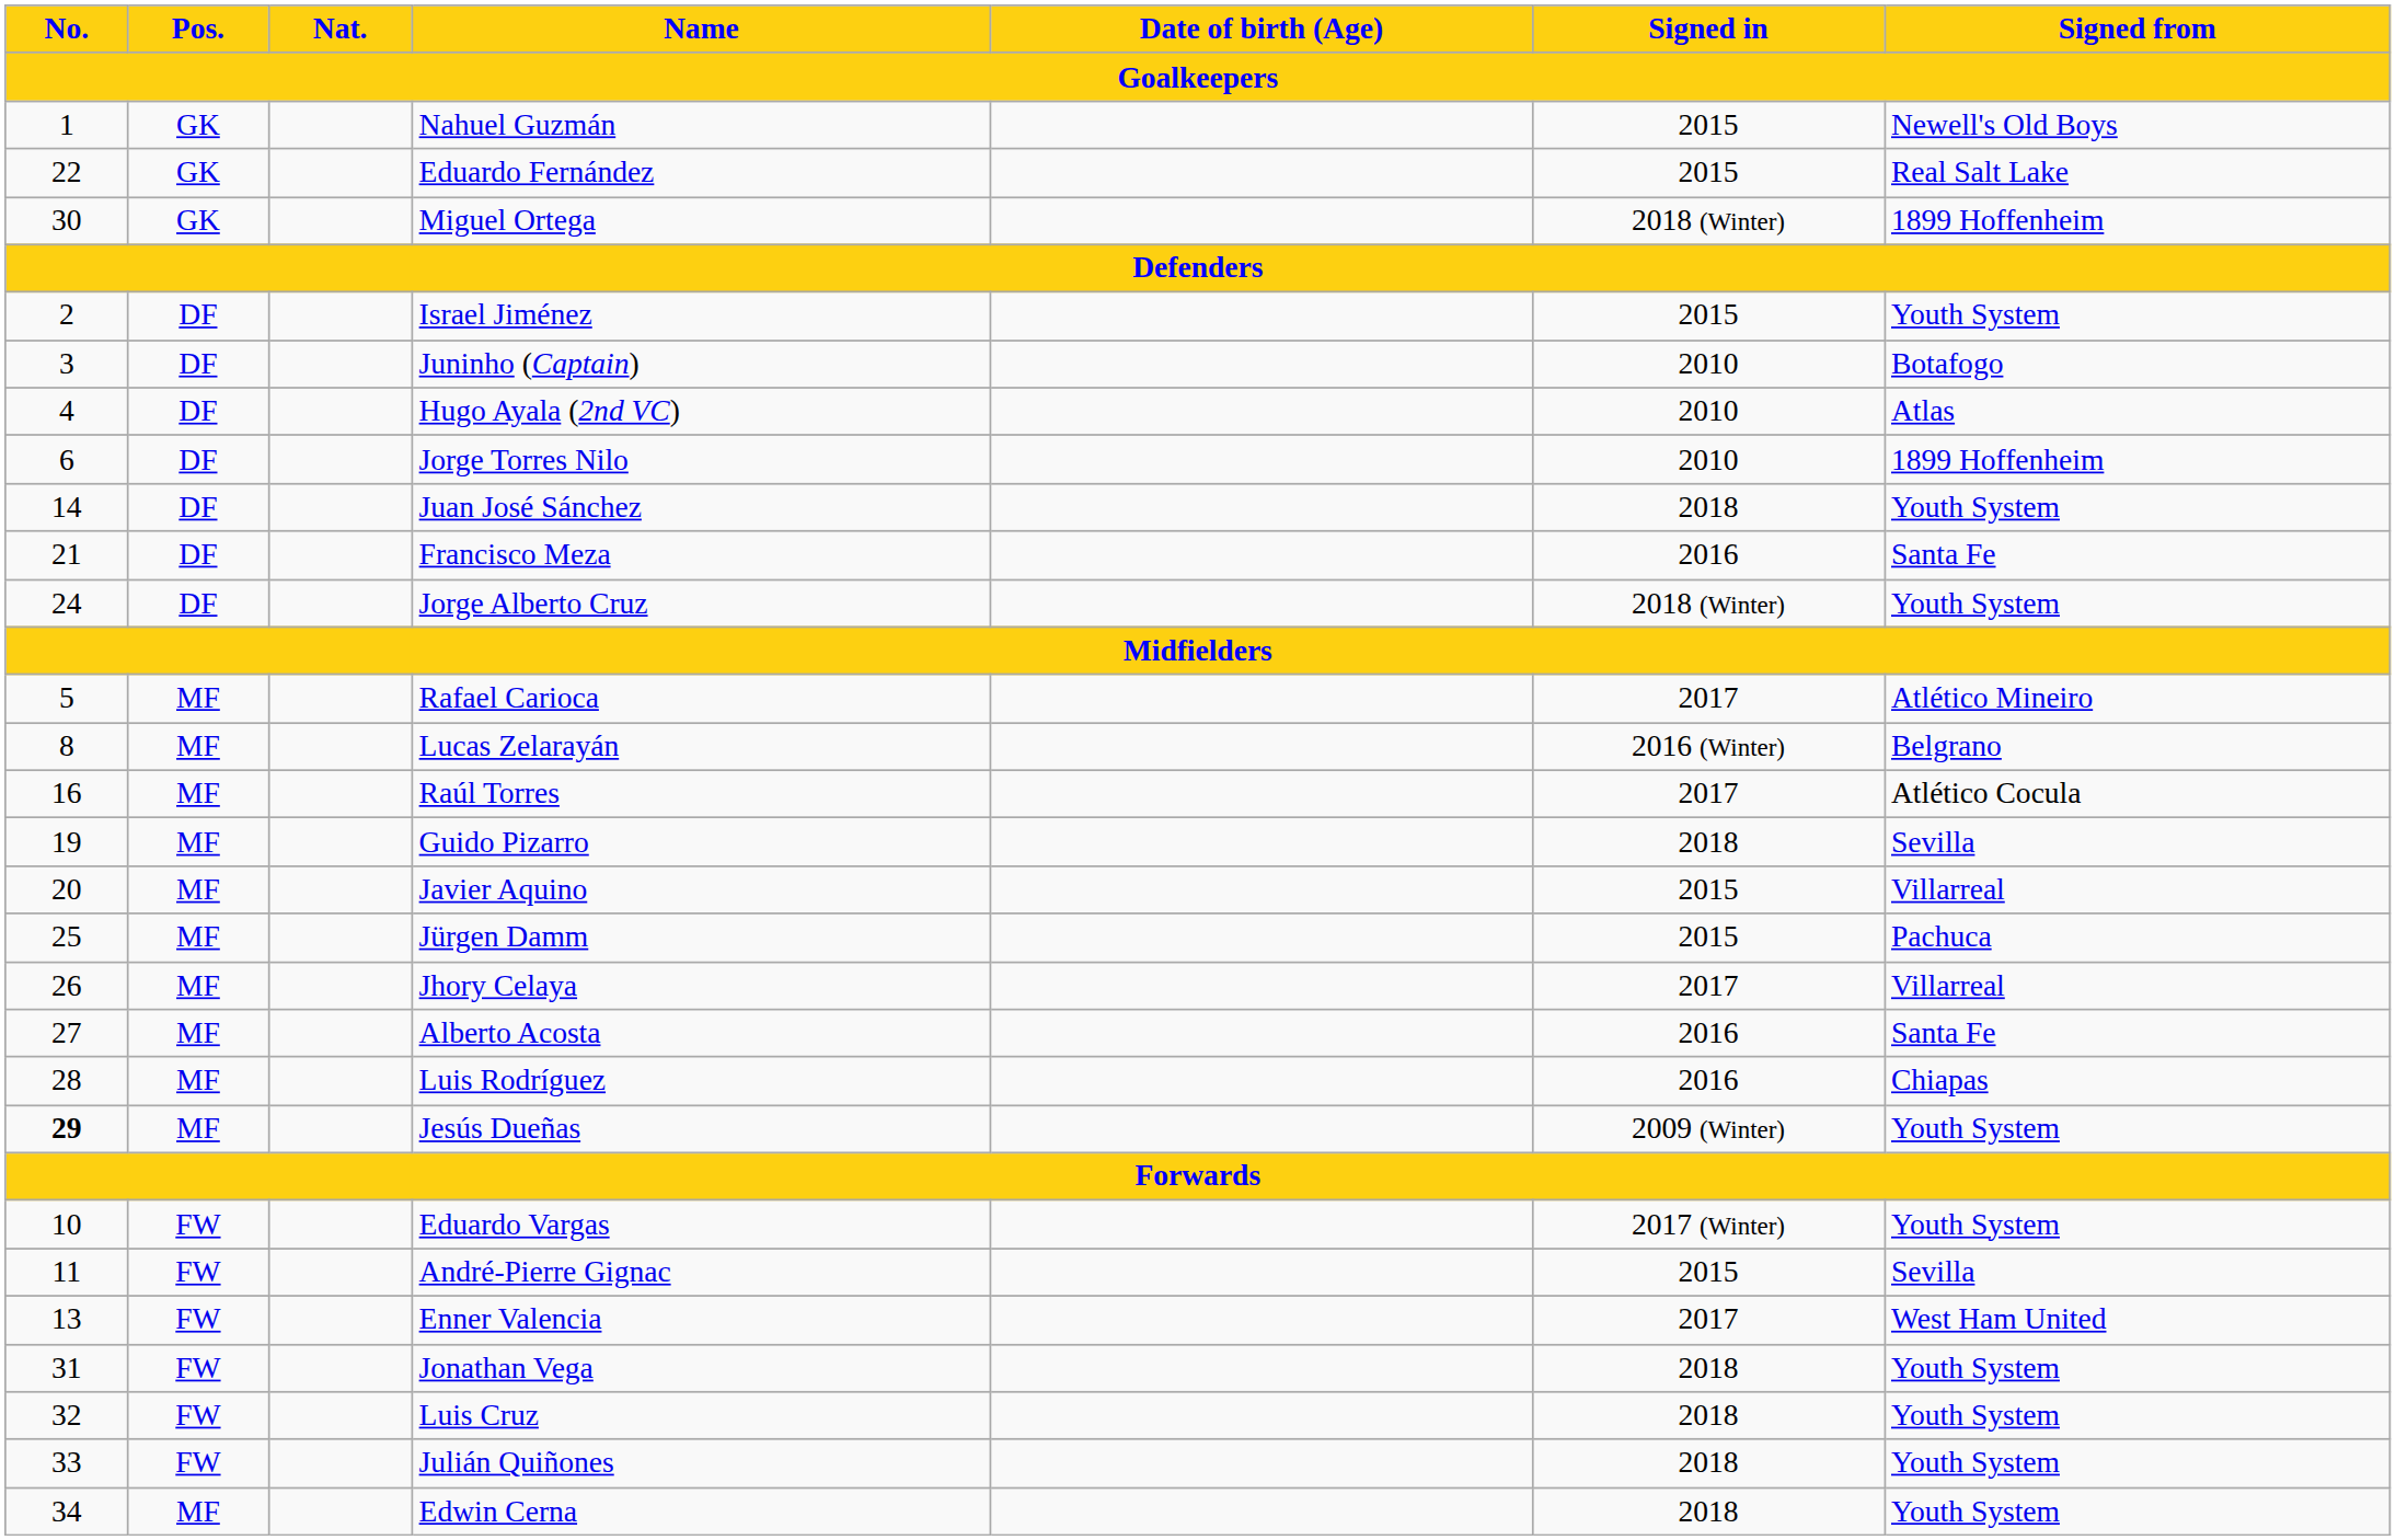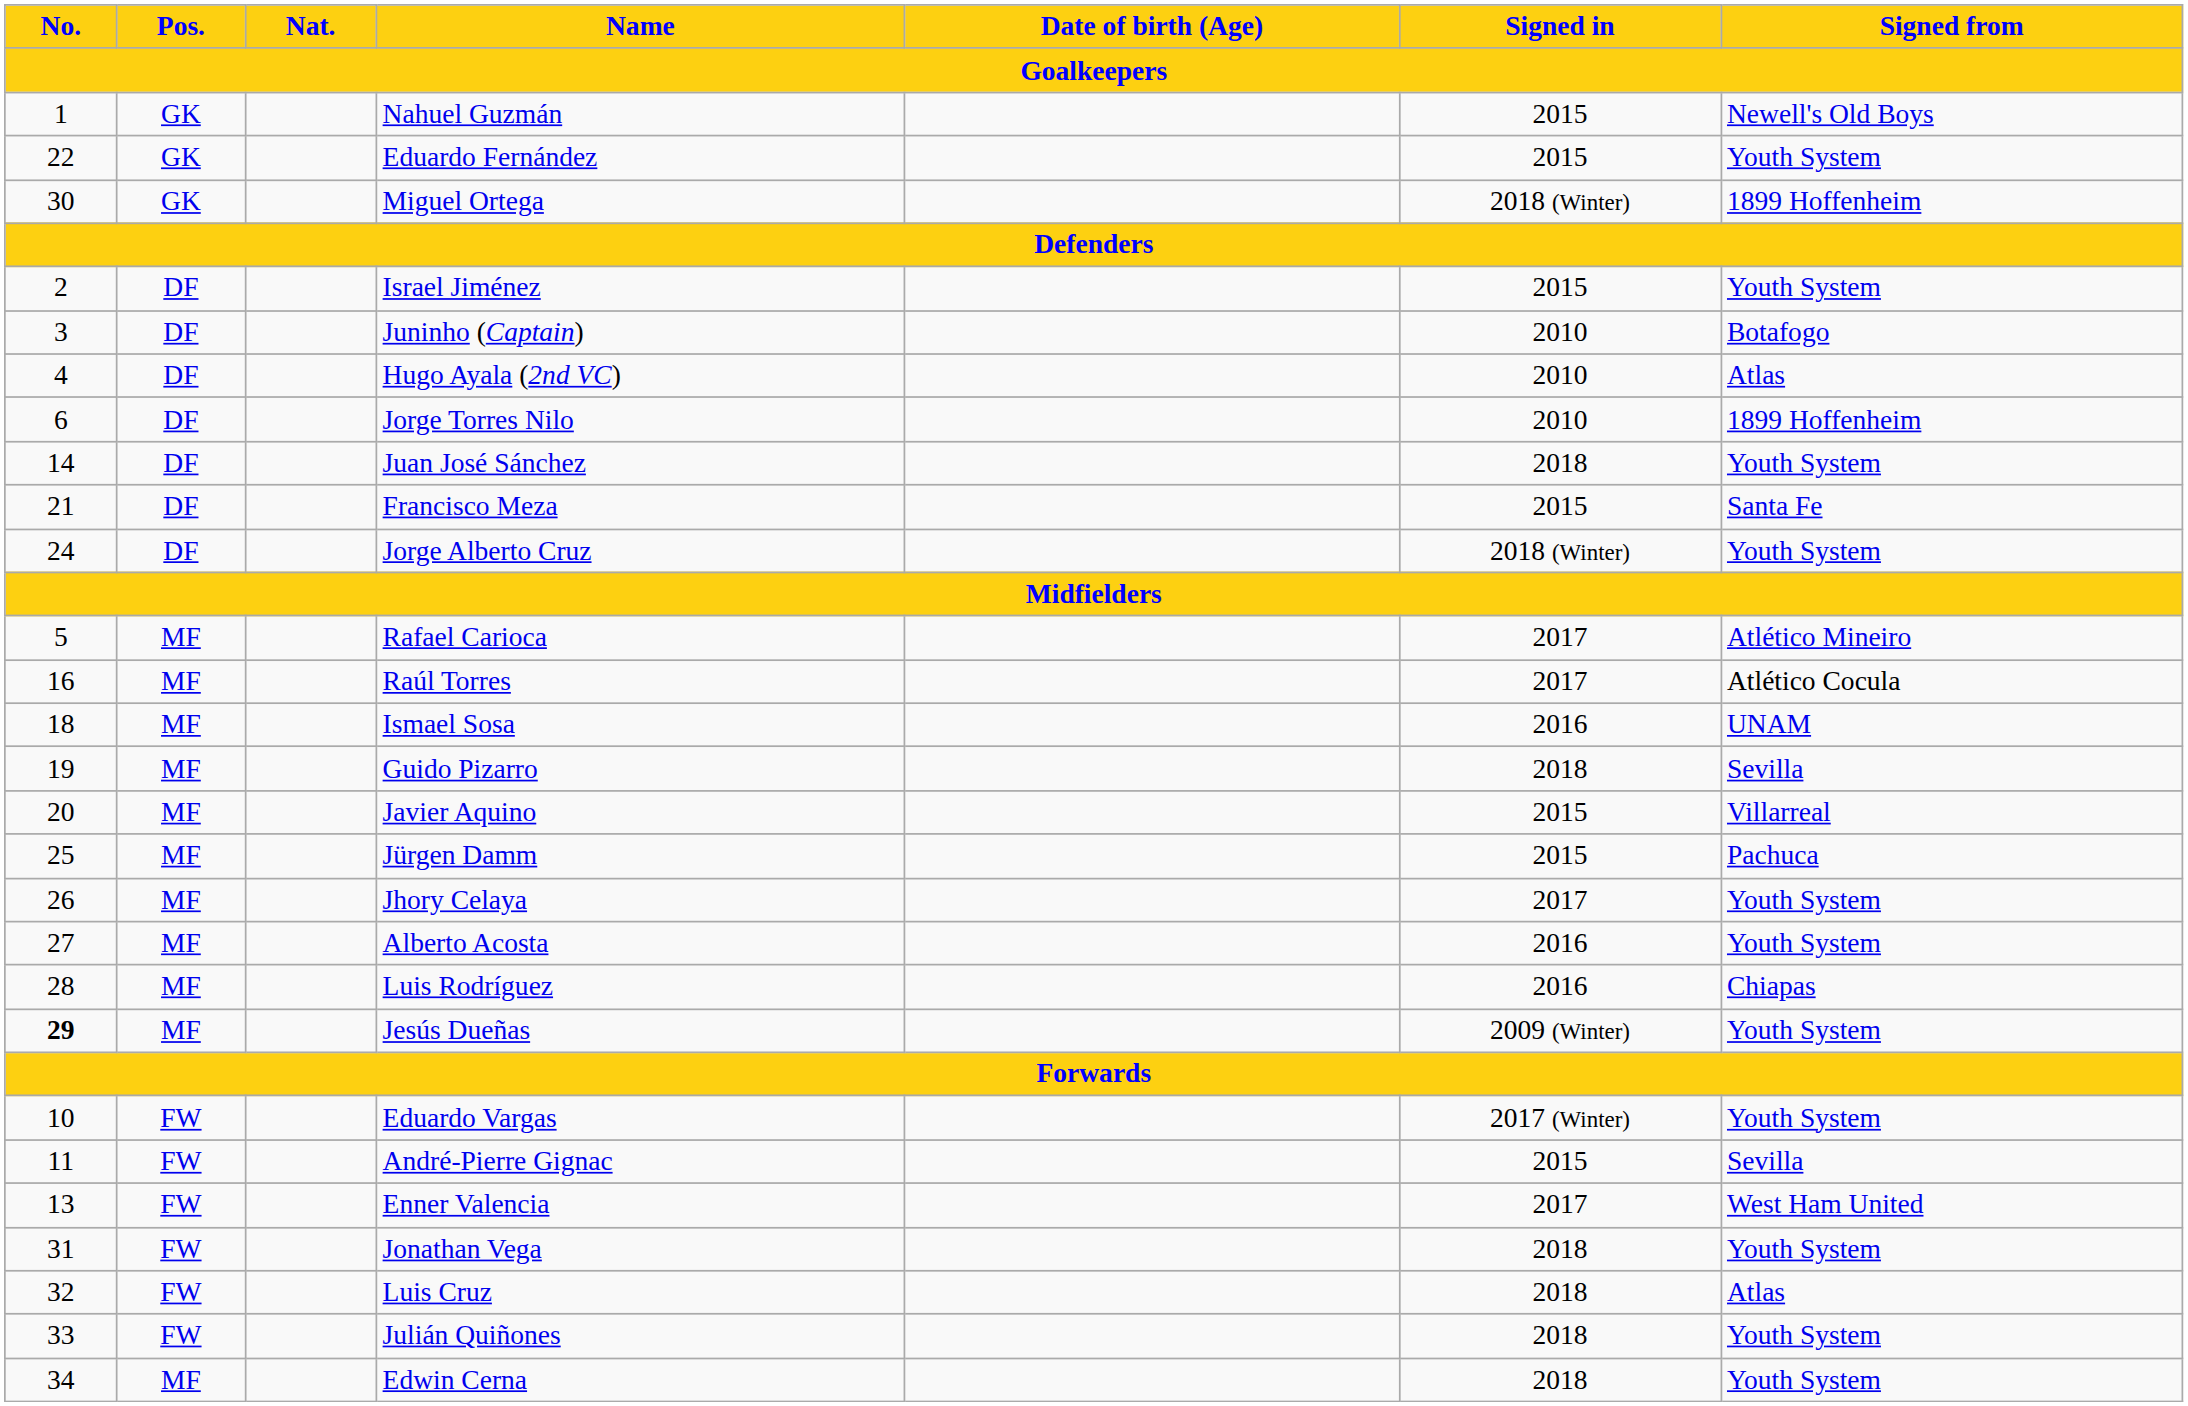 <table class="wikitable" style="text-align:center; font-size:100%; width:80%">
 <tr>
 <th style="background:#FDD011; color:#0000FF; text-align:center;">No.</th>
 <th style="background:#FDD011; color:#0000FF; text-align:center;">Pos.</th>
 <th style="background:#FDD011; color:#0000FF; text-align:center;">Nat.</th>
 <th style="background:#FDD011; color:#0000FF; text-align:center;">Name</th>
 <th style="background:#FDD011; color:#0000FF; text-align:center;">Date of birth (Age)</th>
 <th style="background:#FDD011; color:#0000FF; text-align:center;">Signed in</th>
 <th style="background:#FDD011; color:#0000FF; text-align:center;">Signed from</th>
 </tr>
 <tr>
 <th colspan="7" style="background:#FDD011; color:#0000FF; text-align:center">Goalkeepers</th>
 </tr>
 <tr>
 <td>1</td>
 <td><a href='#'>GK</a></td>
 <td></td>
 <td align=left><a href='#'>Nahuel Guzmán</a></td>
 <td></td>
 <td>2015</td>
 <td align=left> <a href='#'>Newell's Old Boys</a></td>
 </tr>
 <tr>
 <td>22</td>
 <td><a href='#'>GK</a></td>
 <td></td>
 <td align=left><a href='#'>Eduardo Fernández</a></td>
 <td></td>
 <td>2015</td>
-<td align=left> <a href='#'>Real Salt Lake</a></td>
+<td align=left> <a href='#'>Youth System</a></td>
 </tr>
 <tr>
 <td>30</td>
 <td><a href='#'>GK</a></td>
 <td></td>
 <td align=left><a href='#'>Miguel Ortega</a></td>
 <td></td>
 <td>2018 <small>(Winter)</small></td>
 <td align=left> <a href='#'>1899 Hoffenheim</a></td>
 </tr>
 <tr>
 <th colspan="7" style="background:#FDD011; color:#0000FF; text-align:center">Defenders</th>
 </tr>
 <tr>
 <td>2</td>
 <td><a href='#'>DF</a></td>
 <td></td>
 <td align=left><a href='#'>Israel Jiménez</a></td>
 <td></td>
 <td>2015</td>
 <td align=left> <a href='#'>Youth System</a></td>
 </tr>
 <tr>
 <td>3</td>
 <td><a href='#'>DF</a></td>
 <td></td>
 <td align=left><a href='#'>Juninho</a> (<em><a href='#'>Captain</a></em>)</td>
 <td></td>
 <td>2010</td>
 <td align=left> <a href='#'>Botafogo</a></td>
 </tr>
 <tr>
 <td>4</td>
 <td><a href='#'>DF</a></td>
 <td></td>
 <td align=left><a href='#'>Hugo Ayala</a> (<em><a href='#'>2nd VC</a></em>)</td>
 <td></td>
 <td>2010</td>
 <td align=left> <a href='#'>Atlas</a></td>
 </tr>
 <tr>
 <td>6</td>
 <td><a href='#'>DF</a></td>
 <td></td>
 <td align=left><a href='#'>Jorge Torres Nilo</a></td>
 <td></td>
 <td>2010</td>
 <td align=left> <a href='#'>1899 Hoffenheim</a></td>
 </tr>
 <tr>
 <td>14</td>
 <td><a href='#'>DF</a></td>
 <td></td>
 <td align=left><a href='#'>Juan José Sánchez</a></td>
 <td></td>
 <td>2018</td>
 <td align=left> <a href='#'>Youth System</a></td>
 </tr>
 <tr>
 <td>21</td>
 <td><a href='#'>DF</a></td>
 <td></td>
 <td align=left><a href='#'>Francisco Meza</a></td>
 <td></td>
-<td>2016</td>
+<td>2015</td>
 <td align=left> <a href='#'>Santa Fe</a></td>
 </tr>
 <tr>
 <td>24</td>
 <td><a href='#'>DF</a></td>
 <td></td>
 <td align=left><a href='#'>Jorge Alberto Cruz</a></td>
 <td></td>
 <td>2018 <small>(Winter)</small></td>
 <td align=left> <a href='#'>Youth System</a></td>
 </tr>
 <tr>
 <th colspan="7" style="background:#FDD011; color:#0000FF; text-align:center">Midfielders</th>
 </tr>
 <tr>
 <td>5</td>
 <td><a href='#'>MF</a></td>
 <td></td>
 <td align=left><a href='#'>Rafael Carioca</a></td>
 <td></td>
 <td>2017</td>
 <td align=left> <a href='#'>Atlético Mineiro</a></td>
 </tr>
 <tr>
-<td>8</td>
-<td><a href='#'>MF</a></td>
-<td></td>
-<td align=left><a href='#'>Lucas Zelarayán</a></td>
-<td></td>
-<td>2016 <small>(Winter)</small></td>
-<td align=left> <a href='#'>Belgrano</a></td>
-</tr>
-<tr>
 <td>16</td>
 <td><a href='#'>MF</a></td>
 <td></td>
 <td align=left><a href='#'>Raúl Torres</a></td>
 <td></td>
 <td>2017</td>
 <td align=left> Atlético Cocula</td>
+</tr>
+<tr>
+<td>18</td>
+<td><a href='#'>MF</a></td>
+<td></td>
+<td align=left><a href='#'>Ismael Sosa</a></td>
+<td></td>
+<td>2016</td>
+<td align=left> <a href='#'>UNAM</a></td>
 </tr>
 <tr>
 <td>19</td>
 <td><a href='#'>MF</a></td>
 <td></td>
 <td align=left><a href='#'>Guido Pizarro</a></td>
 <td></td>
 <td>2018</td>
 <td align=left> <a href='#'>Sevilla</a></td>
 </tr>
 <tr>
 <td>20</td>
 <td><a href='#'>MF</a></td>
 <td></td>
 <td align=left><a href='#'>Javier Aquino</a></td>
 <td></td>
 <td>2015</td>
 <td align=left> <a href='#'>Villarreal</a></td>
 </tr>
 <tr>
 <td>25</td>
 <td><a href='#'>MF</a></td>
 <td></td>
 <td align=left><a href='#'>Jürgen Damm</a></td>
 <td></td>
 <td>2015</td>
 <td align=left> <a href='#'>Pachuca</a></td>
 </tr>
 <tr>
 <td>26</td>
 <td><a href='#'>MF</a></td>
 <td></td>
 <td align=left><a href='#'>Jhory Celaya</a></td>
 <td></td>
 <td>2017</td>
-<td align=left> <a href='#'>Villarreal</a></td>
+<td align=left> <a href='#'>Youth System</a></td>
 </tr>
 <tr>
 <td>27</td>
 <td><a href='#'>MF</a></td>
 <td></td>
 <td align=left><a href='#'>Alberto Acosta</a></td>
 <td></td>
 <td>2016</td>
-<td align=left> <a href='#'>Santa Fe</a></td>
+<td align=left> <a href='#'>Youth System</a></td>
 </tr>
 <tr>
 <td>28</td>
 <td><a href='#'>MF</a></td>
 <td></td>
 <td align=left><a href='#'>Luis Rodríguez</a></td>
 <td></td>
 <td>2016</td>
 <td align=left> <a href='#'>Chiapas</a></td>
 </tr>
 <tr>
 <td><strong>29</strong></td>
 <td><a href='#'>MF</a></td>
 <td></td>
 <td align=left><a href='#'>Jesús Dueñas</a></td>
 <td></td>
 <td>2009 <small>(Winter)</small></td>
 <td align=left> <a href='#'>Youth System</a></td>
 </tr>
 <tr>
 <th colspan="7" style="background:#FDD011; color:#0000FF; text-align:center">Forwards</th>
 </tr>
 <tr>
 <td>10</td>
 <td><a href='#'>FW</a></td>
 <td></td>
 <td align=left><a href='#'>Eduardo Vargas</a></td>
 <td></td>
 <td>2017 <small>(Winter)</small></td>
 <td align=left> <a href='#'>Youth System</a></td>
 </tr>
 <tr>
 <td>11</td>
 <td><a href='#'>FW</a></td>
 <td></td>
 <td align=left><a href='#'>André-Pierre Gignac</a></td>
 <td></td>
 <td>2015</td>
 <td align=left> <a href='#'>Sevilla</a></td>
 </tr>
 <tr>
 <td>13</td>
 <td><a href='#'>FW</a></td>
 <td></td>
 <td align=left><a href='#'>Enner Valencia</a></td>
 <td></td>
 <td>2017</td>
 <td align=left> <a href='#'>West Ham United</a></td>
 </tr>
 <tr>
 <td>31</td>
 <td><a href='#'>FW</a></td>
 <td></td>
 <td align=left><a href='#'>Jonathan Vega</a></td>
 <td></td>
 <td>2018</td>
 <td align=left> <a href='#'>Youth System</a></td>
 </tr>
 <tr>
 <td>32</td>
 <td><a href='#'>FW</a></td>
 <td></td>
 <td align=left><a href='#'>Luis Cruz</a></td>
 <td></td>
 <td>2018</td>
-<td align=left> <a href='#'>Youth System</a></td>
+<td align=left> <a href='#'>Atlas</a></td>
 </tr>
 <tr>
 <td>33</td>
 <td><a href='#'>FW</a></td>
 <td></td>
 <td align=left><a href='#'>Julián Quiñones</a></td>
 <td></td>
 <td>2018</td>
 <td align=left> <a href='#'>Youth System</a></td>
 </tr>
 <tr>
 <td>34</td>
 <td><a href='#'>MF</a></td>
 <td></td>
 <td align=left><a href='#'>Edwin Cerna</a></td>
 <td></td>
 <td>2018</td>
 <td align=left> <a href='#'>Youth System</a></td>
 </tr>
 </table>
